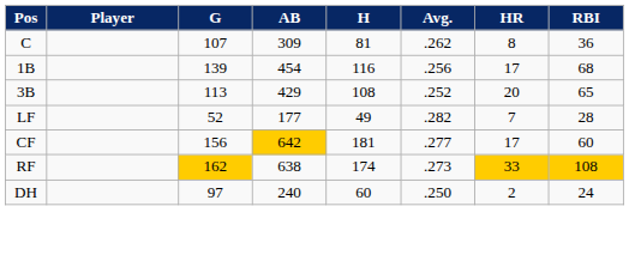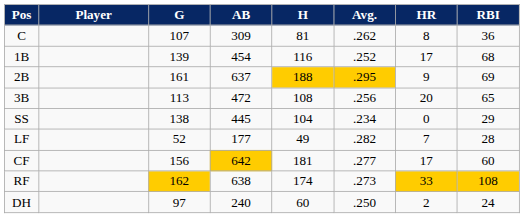 <table class="wikitable sortable">
 <tr>
 <th style="background:#072764;color:white;" width="5%">Pos</th>
 <th style="background:#072764;color:white;" width="16%">Player</th>
 <th style="background:#072764;color:white;" width="9%">G</th>
 <th style="background:#072764;color:white;" width="9%">AB</th>
 <th style="background:#072764;color:white;" width="9%">H</th>
 <th style="background:#072764;color:white;" width="9%">Avg.</th>
 <th style="background:#072764;color:white;" width="9%">HR</th>
 <th style="background:#072764;color:white;" width="9%">RBI</th>
 </tr>
 <tr align="center">
 <td>C</td>
 <td></td>
 <td>107</td>
 <td>309</td>
 <td>81</td>
 <td>.262</td>
 <td>8</td>
 <td>36</td>
 </tr>
 <tr align="center">
 <td>1B</td>
 <td></td>
 <td>139</td>
 <td>454</td>
 <td>116</td>
-<td>.256</td>
+<td>.252</td>
 <td>17</td>
 <td>68</td>
+</tr>
+<tr align="center">
+<td>2B</td>
+<td></td>
+<td>161</td>
+<td>637</td>
+<td bgcolor="#FFCC00">188</td>
+<td bgcolor="#FFCC00">.295</td>
+<td>9</td>
+<td>69</td>
 </tr>
 <tr align="center">
 <td>3B</td>
 <td></td>
 <td>113</td>
-<td>429</td>
+<td>472</td>
 <td>108</td>
-<td>.252</td>
+<td>.256</td>
 <td>20</td>
 <td>65</td>
+</tr>
+<tr align="center">
+<td>SS</td>
+<td></td>
+<td>138</td>
+<td>445</td>
+<td>104</td>
+<td>.234</td>
+<td>0</td>
+<td>29</td>
 </tr>
 <tr align="center">
 <td>LF</td>
 <td></td>
 <td>52</td>
 <td>177</td>
 <td>49</td>
 <td>.282</td>
 <td>7</td>
 <td>28</td>
 </tr>
 <tr align="center">
 <td>CF</td>
 <td></td>
 <td>156</td>
 <td bgcolor="#FFCC00">642</td>
 <td>181</td>
 <td>.277</td>
 <td>17</td>
 <td>60</td>
 </tr>
 <tr align="center">
 <td>RF</td>
 <td></td>
 <td bgcolor="#FFCC00">162</td>
 <td>638</td>
 <td>174</td>
 <td>.273</td>
 <td bgcolor="#FFCC00">33</td>
 <td bgcolor="#FFCC00">108</td>
 </tr>
 <tr align="center">
 <td>DH</td>
 <td></td>
 <td>97</td>
 <td>240</td>
 <td>60</td>
 <td>.250</td>
 <td>2</td>
 <td>24</td>
 </tr>
 </table>
